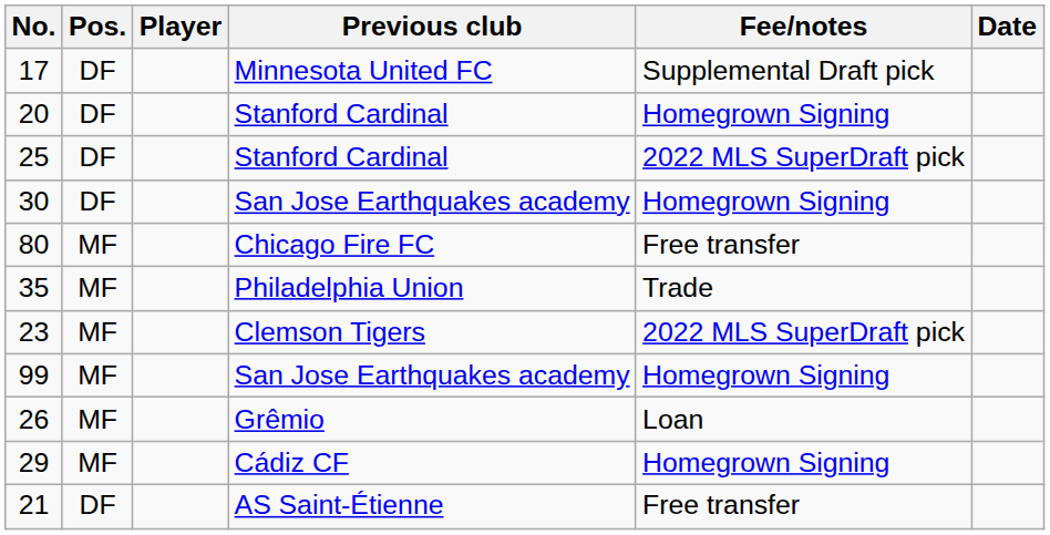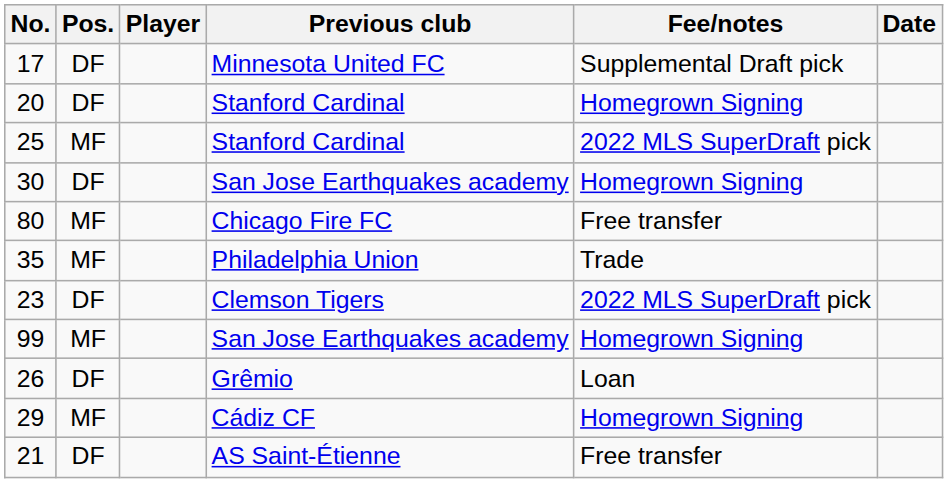 <table class="wikitable sortable">
 <tr>
 <th>No.</th>
 <th><strong>Pos.</strong></th>
 <th><strong>Player</strong></th>
 <th><strong>Previous club</strong></th>
 <th><strong>Fee/notes</strong></th>
 <th><strong>Date</strong></th>
 </tr>
 <tr>
 <td align="center">17</td>
 <td align="center">DF</td>
 <td></td>
 <td> <a href='#'>Minnesota United FC</a></td>
 <td>Supplemental Draft pick</td>
 <td></td>
 </tr>
 <tr>
 <td align="center">20</td>
 <td align="center">DF</td>
 <td></td>
 <td> <a href='#'>Stanford Cardinal</a></td>
 <td><a href='#'>Homegrown Signing</a></td>
 <td></td>
 </tr>
 <tr>
 <td align="center">25</td>
-<td align="center">DF</td>
+<td align="center">MF</td>
 <td></td>
 <td> <a href='#'>Stanford Cardinal</a></td>
 <td><a href='#'>2022 MLS SuperDraft</a> pick</td>
 <td></td>
 </tr>
 <tr>
 <td align="center">30</td>
 <td align="center">DF</td>
 <td></td>
 <td> <a href='#'>San Jose Earthquakes academy</a></td>
 <td><a href='#'>Homegrown Signing</a></td>
 <td></td>
 </tr>
 <tr>
 <td align="center">80</td>
 <td align="center">MF</td>
 <td></td>
 <td> <a href='#'>Chicago Fire FC</a></td>
 <td>Free transfer</td>
 <td></td>
 </tr>
 <tr>
 <td align="center">35</td>
 <td align="center">MF</td>
 <td></td>
 <td> <a href='#'>Philadelphia Union</a></td>
 <td>Trade</td>
 <td></td>
 </tr>
 <tr>
 <td align="center">23</td>
-<td align="center">MF</td>
+<td align="center">DF</td>
 <td></td>
 <td> <a href='#'>Clemson Tigers</a></td>
 <td><a href='#'>2022 MLS SuperDraft</a> pick</td>
 <td></td>
 </tr>
 <tr>
 <td align="center">99</td>
 <td align="center">MF</td>
 <td></td>
 <td> <a href='#'>San Jose Earthquakes academy</a></td>
 <td><a href='#'>Homegrown Signing</a></td>
 <td></td>
 </tr>
 <tr>
 <td align="center">26</td>
-<td align="center">MF</td>
+<td align="center">DF</td>
 <td></td>
 <td> <a href='#'>Grêmio</a></td>
 <td>Loan</td>
 <td></td>
 </tr>
 <tr>
 <td align="center">29</td>
 <td align="center">MF</td>
 <td></td>
 <td> <a href='#'>Cádiz CF</a></td>
 <td><a href='#'>Homegrown Signing</a></td>
 <td></td>
 </tr>
 <tr>
 <td align="center">21</td>
 <td align="center">DF</td>
 <td></td>
 <td> <a href='#'>AS Saint-Étienne</a></td>
 <td>Free transfer</td>
 <td></td>
 </tr>
 </table>
